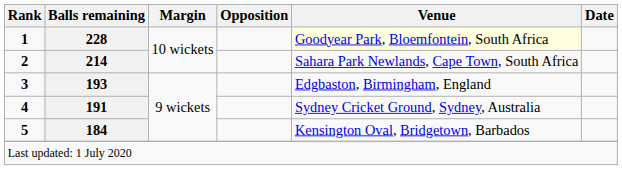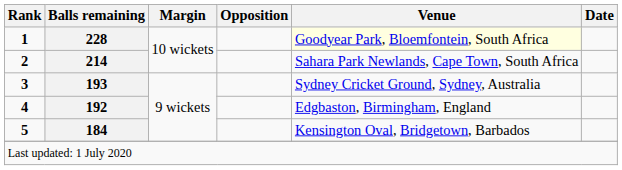 <table class="wikitable plainrowheaders sortable">
 <tr>
 <th scope=col>Rank</th>
 <th scope=col>Balls remaining</th>
 <th scope=col>Margin</th>
 <th scope=col>Opposition</th>
 <th scope=col>Venue</th>
 <th scope=col>Date</th>
 </tr>
 <tr>
 <td align=center><strong>1</strong></td>
 <th scope=row style=text-align:center;>228</th>
 <td scope=row style=text-align:center; rowspan=2>10 wickets</td>
 <td></td>
 <td style="background: lightyellow;"><a href='#'>Goodyear Park</a>, <a href='#'>Bloemfontein</a>, South Africa</td>
 <td> </td>
 </tr>
 <tr>
 <td align=center><strong>2</strong></td>
 <th scope=row style=text-align:center;>214</th>
 <td></td>
 <td><a href='#'>Sahara Park Newlands</a>, <a href='#'>Cape Town</a>, South Africa</td>
 <td></td>
 </tr>
 <tr>
 <td align=center><strong>3</strong></td>
 <th scope=row style=text-align:center;>193</th>
 <td scope=row style=text-align:center; rowspan=3>9 wickets</td>
 <td></td>
-<td><a href='#'>Edgbaston</a>, <a href='#'>Birmingham</a>, England</td>
+<td><a href='#'>Sydney Cricket Ground</a>, <a href='#'>Sydney</a>, Australia</td>
 <td></td>
 </tr>
 <tr>
 <td align=center><strong>4</strong></td>
-<th scope=row style=text-align:center;>191</th>
+<th scope=row style=text-align:center;>192</th>
 <td></td>
-<td><a href='#'>Sydney Cricket Ground</a>, <a href='#'>Sydney</a>, Australia</td>
+<td><a href='#'>Edgbaston</a>, <a href='#'>Birmingham</a>, England</td>
 <td> </td>
 </tr>
 <tr>
 <td align=center><strong>5</strong></td>
 <th scope=row style=text-align:center;>184</th>
 <td></td>
 <td><a href='#'>Kensington Oval</a>, <a href='#'>Bridgetown</a>, Barbados</td>
 <td> </td>
 </tr>
 <tr>
 </tr>
 <tr class=sortbottom>
 <td colspan=6><small>Last updated: 1 July 2020</small></td>
 </tr>
 </table>
